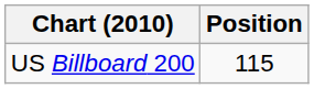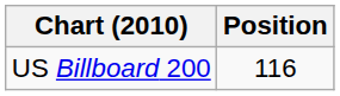 <table class="wikitable">
 <tr>
 <th>Chart (2010)</th>
 <th>Position</th>
 </tr>
 <tr>
 <td>US <a href='#'><em>Billboard</em> 200</a></td>
-<td style="text-align:center;">115</td>
+<td style="text-align:center;">116</td>
 </tr>
 </table>
